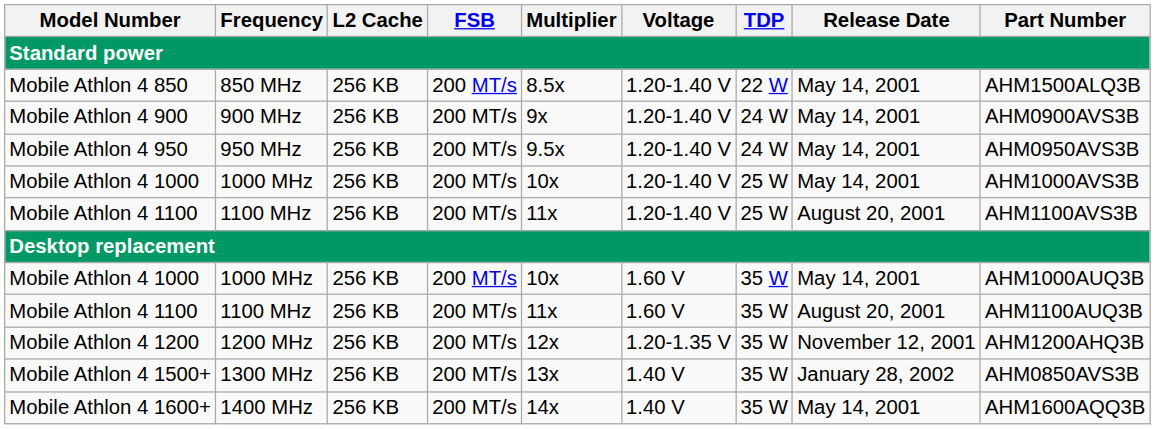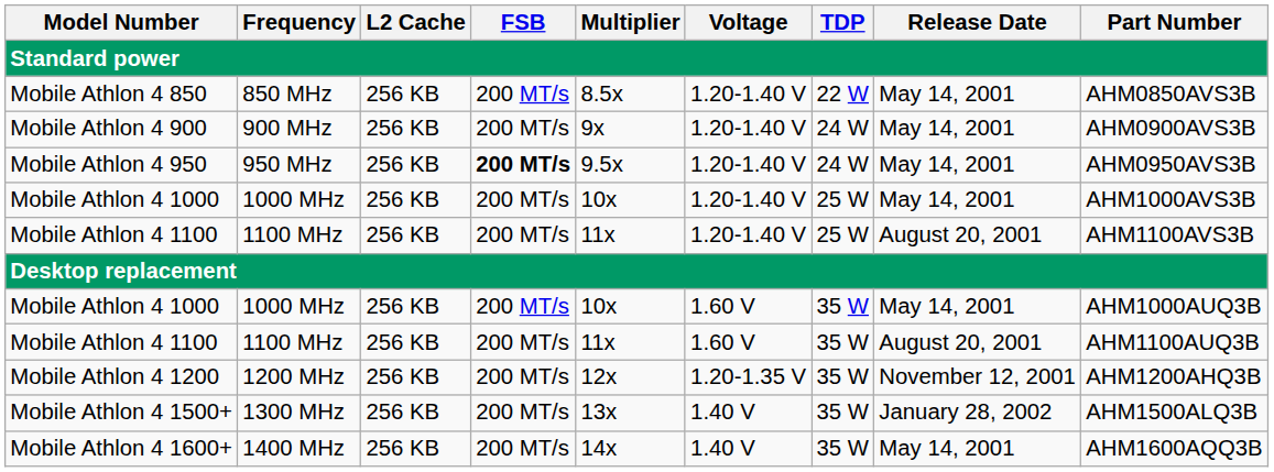 <table class="wikitable">
 <tr>
 <th>Model Number</th>
 <th>Frequency</th>
 <th>L2 Cache</th>
 <th><a href='#'>FSB</a></th>
 <th>Multiplier</th>
 <th>Voltage</th>
 <th><a href='#'>TDP</a></th>
 <th>Release Date</th>
 <th>Part Number</th>
 </tr>
 <tr>
 <td align="left" colspan="9" style="background:#009966;color: white"><strong>Standard power</strong></td>
 </tr>
 <tr>
 <td>Mobile Athlon 4 850</td>
 <td>850 MHz</td>
 <td>256 KB</td>
 <td>200 <a href='#'>MT/s</a></td>
 <td>8.5x</td>
 <td>1.20-1.40 V</td>
 <td>22 <a href='#'>W</a></td>
 <td>May 14, 2001</td>
-<td>AHM1500ALQ3B</td>
+<td>AHM0850AVS3B</td>
 </tr>
 <tr>
 <td>Mobile Athlon 4 900</td>
 <td>900 MHz</td>
 <td>256 KB</td>
 <td>200 MT/s</td>
 <td>9x</td>
 <td>1.20-1.40 V</td>
 <td>24 W</td>
 <td>May 14, 2001</td>
 <td>AHM0900AVS3B</td>
 </tr>
 <tr>
 <td>Mobile Athlon 4 950</td>
 <td>950 MHz</td>
 <td>256 KB</td>
-<td>200 MT/s</td>
+<td><strong>200 MT/s</strong></td>
 <td>9.5x</td>
 <td>1.20-1.40 V</td>
 <td>24 W</td>
 <td>May 14, 2001</td>
 <td>AHM0950AVS3B</td>
 </tr>
 <tr>
 <td>Mobile Athlon 4 1000</td>
 <td>1000 MHz</td>
 <td>256 KB</td>
 <td>200 MT/s</td>
 <td>10x</td>
 <td>1.20-1.40 V</td>
 <td>25 W</td>
 <td>May 14, 2001</td>
 <td>AHM1000AVS3B</td>
 </tr>
 <tr>
 <td>Mobile Athlon 4 1100</td>
 <td>1100 MHz</td>
 <td>256 KB</td>
 <td>200 MT/s</td>
 <td>11x</td>
 <td>1.20-1.40 V</td>
 <td>25 W</td>
 <td>August 20, 2001</td>
 <td>AHM1100AVS3B</td>
 </tr>
 <tr>
 <td align="left" colspan="9" style="background:#009966;color: white"><strong>Desktop replacement</strong></td>
 </tr>
 <tr>
 <td>Mobile Athlon 4 1000</td>
 <td>1000 MHz</td>
 <td>256 KB</td>
 <td>200 <a href='#'>MT/s</a></td>
 <td>10x</td>
 <td>1.60 V</td>
 <td>35 <a href='#'>W</a></td>
 <td>May 14, 2001</td>
 <td>AHM1000AUQ3B</td>
 </tr>
 <tr>
 <td>Mobile Athlon 4 1100</td>
 <td>1100 MHz</td>
 <td>256 KB</td>
 <td>200 MT/s</td>
 <td>11x</td>
 <td>1.60 V</td>
 <td>35 W</td>
 <td>August 20, 2001</td>
 <td>AHM1100AUQ3B</td>
 </tr>
 <tr>
 <td>Mobile Athlon 4 1200</td>
 <td>1200 MHz</td>
 <td>256 KB</td>
 <td>200 MT/s</td>
 <td>12x</td>
 <td>1.20-1.35 V</td>
 <td>35 W</td>
 <td>November 12, 2001</td>
 <td>AHM1200AHQ3B</td>
 </tr>
 <tr>
 <td>Mobile Athlon 4 1500+</td>
 <td>1300 MHz</td>
 <td>256 KB</td>
 <td>200 MT/s</td>
 <td>13x</td>
 <td>1.40 V</td>
 <td>35 W</td>
 <td>January 28, 2002</td>
-<td>AHM0850AVS3B</td>
+<td>AHM1500ALQ3B</td>
 </tr>
 <tr>
 <td>Mobile Athlon 4 1600+</td>
 <td>1400 MHz</td>
 <td>256 KB</td>
 <td>200 MT/s</td>
 <td>14x</td>
 <td>1.40 V</td>
 <td>35 W</td>
 <td>May 14, 2001</td>
 <td>AHM1600AQQ3B</td>
 </tr>
 </table>
